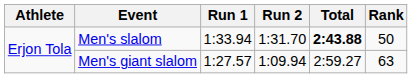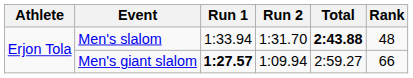 <table class="wikitable">
 <tr>
 <th>Athlete</th>
 <th>Event</th>
 <th>Run 1</th>
 <th>Run 2</th>
 <th>Total</th>
 <th>Rank</th>
 </tr>
 <tr>
 <td rowspan=2><a href='#'>Erjon Tola</a></td>
 <td><a href='#'>Men's slalom</a></td>
 <td align="center">1:33.94</td>
 <td align="center">1:31.70</td>
 <td align="center"><strong>2:43.88</strong></td>
-<td align="center">50</td>
+<td align="center">48</td>
 </tr>
 <tr>
 <td><a href='#'>Men's giant slalom</a></td>
-<td align="center">1:27.57</td>
+<td align="center"><strong>1:27.57</strong></td>
 <td align="center">1:09.94</td>
 <td align="center">2:59.27</td>
-<td align="center">63</td>
+<td align="center">66</td>
 </tr>
 </table>
